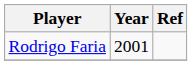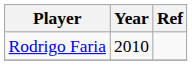 <table class="wikitable">
 <tr>
 <th>Player</th>
 <th>Year</th>
 <th>Ref</th>
 </tr>
 <tr>
 <td> <a href='#'>Rodrigo Faria</a></td>
-<td>2001</td>
+<td>2010</td>
 <td></td>
 </tr>
 <tr>
 </tr>
 </table>
